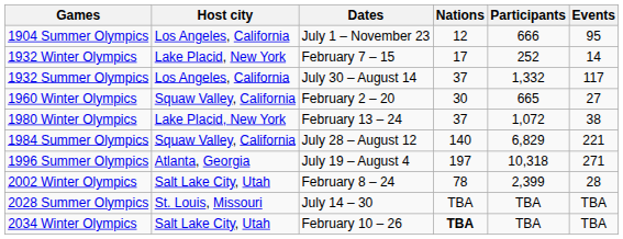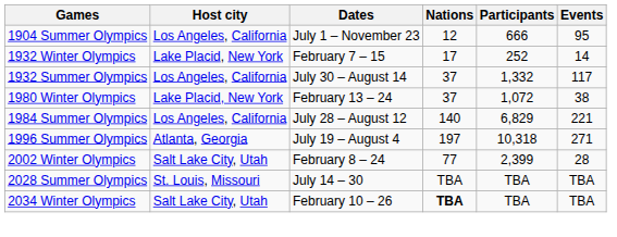 <table class="wikitable">
 <tr>
 <th>Games</th>
 <th>Host city</th>
 <th>Dates</th>
 <th>Nations</th>
 <th>Participants</th>
 <th>Events</th>
 </tr>
 <tr>
 <td><a href='#'>1904 Summer Olympics</a></td>
 <td><a href='#'>Los Angeles</a>, <a href='#'>California</a></td>
 <td>July 1 – November 23</td>
 <td style="text-align:center;">12</td>
 <td style="text-align:center;">666</td>
 <td style="text-align:center;">95</td>
 </tr>
 <tr>
 <td><a href='#'>1932 Winter Olympics</a></td>
 <td><a href='#'>Lake Placid</a>, <a href='#'>New York</a></td>
 <td>February 7 – 15</td>
 <td style="text-align:center;">17</td>
 <td style="text-align:center;">252</td>
 <td style="text-align:center;">14</td>
 </tr>
 <tr>
 <td><a href='#'>1932 Summer Olympics</a></td>
 <td><a href='#'>Los Angeles</a>, <a href='#'>California</a></td>
 <td>July 30 – August 14</td>
 <td style="text-align:center;">37</td>
 <td style="text-align:center;">1,332</td>
 <td style="text-align:center;">117</td>
 </tr>
 <tr>
-<td><a href='#'>1960 Winter Olympics</a></td>
-<td><a href='#'>Squaw Valley</a>, <a href='#'>California</a></td>
-<td>February 2 – 20</td>
-<td style="text-align:center;">30</td>
-<td style="text-align:center;">665</td>
-<td style="text-align:center;">27</td>
-</tr>
-<tr>
 <td><a href='#'>1980 Winter Olympics</a></td>
 <td><a href='#'>Lake Placid, New York</a></td>
 <td>February 13 – 24</td>
 <td style="text-align:center;">37</td>
 <td style="text-align:center;">1,072</td>
 <td style="text-align:center;">38</td>
 </tr>
 <tr>
 <td><a href='#'>1984 Summer Olympics</a></td>
-<td><a href='#'>Squaw Valley</a>, <a href='#'>California</a></td>
+<td><a href='#'>Los Angeles</a>, <a href='#'>California</a></td>
 <td>July 28 – August 12</td>
 <td style="text-align:center;">140</td>
 <td style="text-align:center;">6,829</td>
 <td style="text-align:center;">221</td>
 </tr>
 <tr>
 <td><a href='#'>1996 Summer Olympics</a></td>
 <td><a href='#'>Atlanta</a>, <a href='#'>Georgia</a></td>
 <td>July 19 – August 4</td>
 <td style="text-align:center;">197</td>
 <td style="text-align:center;">10,318</td>
 <td style="text-align:center;">271</td>
 </tr>
 <tr>
 <td><a href='#'>2002 Winter Olympics</a></td>
 <td><a href='#'>Salt Lake City</a>, <a href='#'>Utah</a></td>
 <td>February 8 – 24</td>
-<td style="text-align:center;">78</td>
+<td style="text-align:center;">77</td>
 <td style="text-align:center;">2,399</td>
 <td style="text-align:center;">28</td>
 </tr>
 <tr>
 <td><a href='#'>2028 Summer Olympics</a></td>
 <td><a href='#'>St. Louis</a>, <a href='#'>Missouri</a></td>
 <td>July 14 – 30</td>
 <td style="text-align:center;">TBA</td>
 <td style="text-align:center;">TBA</td>
 <td style="text-align:center;">TBA</td>
 </tr>
 <tr>
 <td><a href='#'>2034 Winter Olympics</a></td>
 <td><a href='#'>Salt Lake City</a>, <a href='#'>Utah</a></td>
 <td>February 10 – 26</td>
 <td style="text-align:center;"><strong>TBA</strong></td>
 <td style="text-align:center;">TBA</td>
 <td style="text-align:center;">TBA</td>
 </tr>
 </table>
